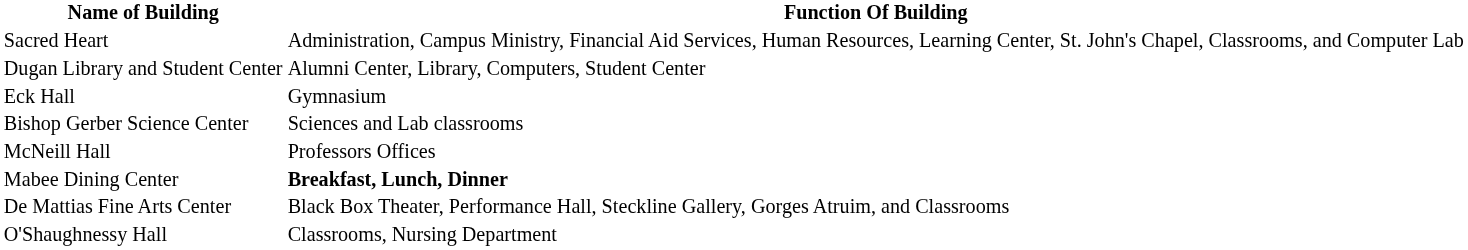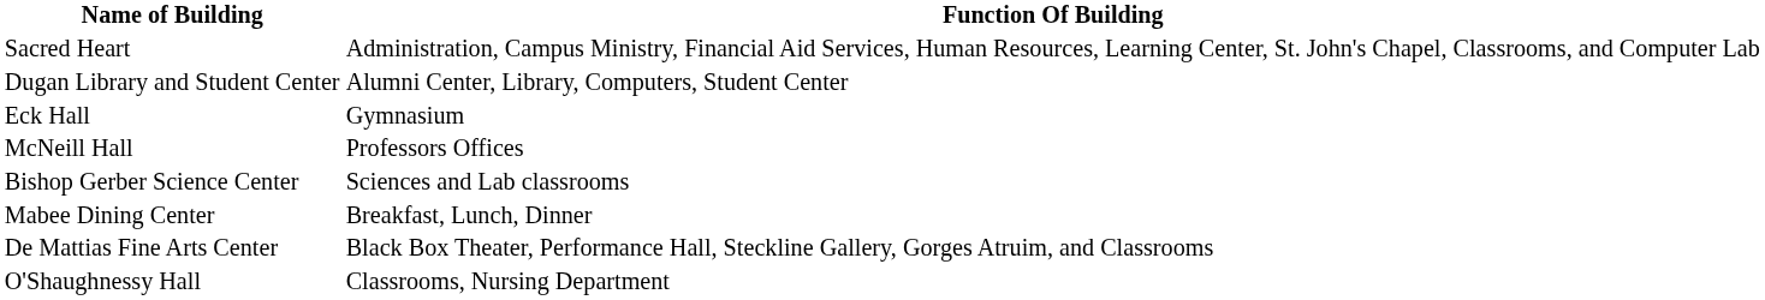 <table>
 <tr>
 <th>Name of Building</th>
 <th>Function Of Building</th>
 </tr>
 <tr>
 <td>Sacred Heart</td>
 <td>Administration, Campus Ministry, Financial Aid Services, Human Resources, Learning Center, St. John's Chapel, Classrooms, and Computer Lab</td>
 </tr>
 <tr>
 <td>Dugan Library and Student Center</td>
 <td>Alumni Center, Library, Computers, Student Center</td>
 </tr>
 <tr>
 <td>Eck Hall</td>
 <td>Gymnasium</td>
 </tr>
 <tr>
+<td>McNeill Hall</td>
+<td>Professors Offices</td>
+</tr>
+<tr>
 <td>Bishop Gerber Science Center</td>
 <td>Sciences and Lab classrooms</td>
 </tr>
 <tr>
-<td>McNeill Hall</td>
-<td>Professors Offices</td>
-</tr>
-<tr>
 <td>Mabee Dining Center</td>
-<td><strong>Breakfast, Lunch, Dinner</strong></td>
+<td>Breakfast, Lunch, Dinner</td>
 </tr>
 <tr>
 <td>De Mattias Fine Arts Center</td>
 <td>Black Box Theater, Performance Hall, Steckline Gallery, Gorges Atruim, and Classrooms</td>
 </tr>
 <tr>
 <td>O'Shaughnessy Hall</td>
 <td>Classrooms, Nursing Department</td>
 </tr>
 </table>
